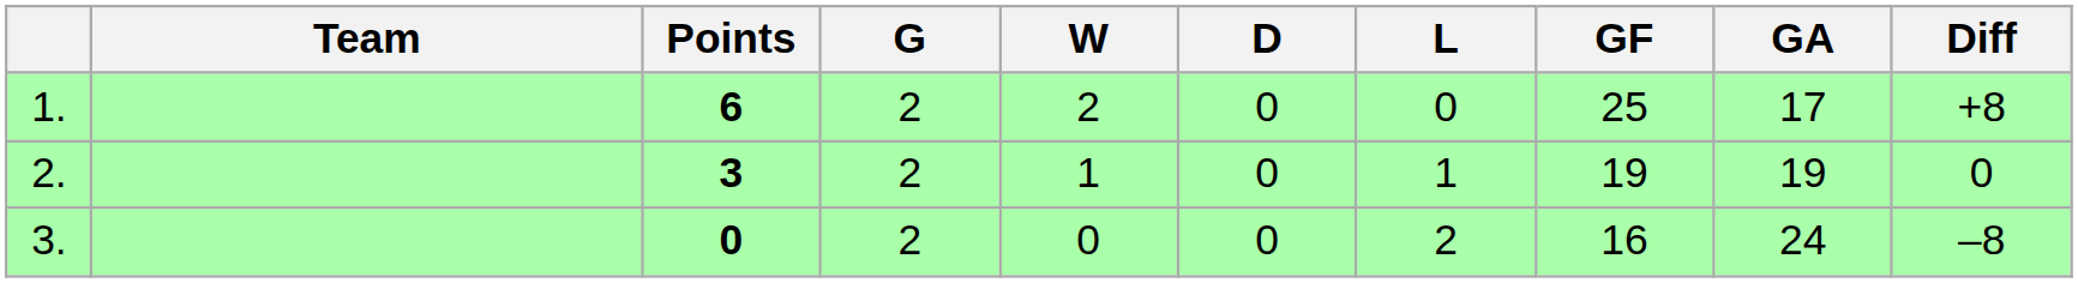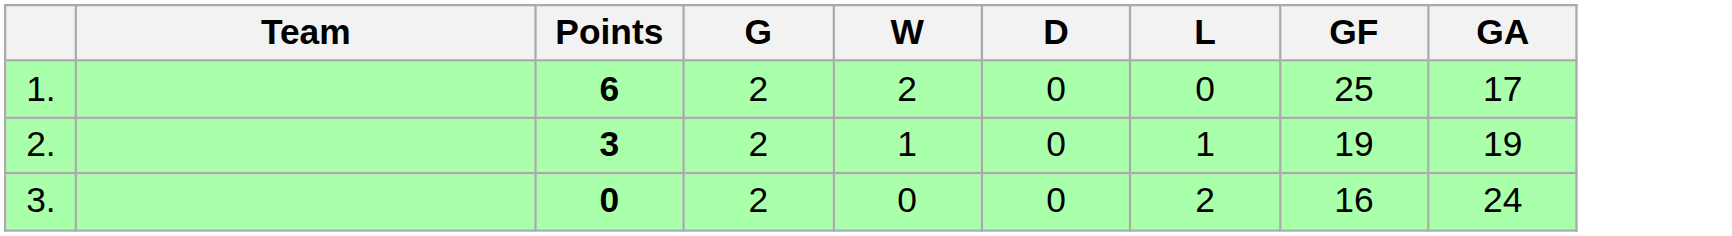 <table class=wikitable style="text-align:center">
 <tr bgcolor="#DCDCDC">
 <th width="25"></th>
 <th width="200">Team</th>
 <th width="60">Points</th>
 <th width="60">G</th>
 <th width="60">W</th>
 <th width="60">D</th>
 <th width="60">L</th>
 <th width="60">GF</th>
 <th width="60">GA</th>
-<th width="60">Diff</th>
 </tr>
 <tr bgcolor=#AAFFAA>
 <td>1.</td>
 <td align=left></td>
 <td><strong>6</strong></td>
 <td>2</td>
 <td>2</td>
 <td>0</td>
 <td>0</td>
 <td>25</td>
 <td>17</td>
-<td>+8</td>
 </tr>
 <tr bgcolor=#AAFFAA>
 <td>2.</td>
 <td align=left></td>
 <td><strong>3</strong></td>
 <td>2</td>
 <td>1</td>
 <td>0</td>
 <td>1</td>
 <td>19</td>
 <td>19</td>
-<td>0</td>
 </tr>
 <tr bgcolor=#AAFFAA>
 <td>3.</td>
 <td align=left></td>
 <td><strong>0</strong></td>
 <td>2</td>
 <td>0</td>
 <td>0</td>
 <td>2</td>
 <td>16</td>
 <td>24</td>
-<td>–8</td>
 </tr>
 </table>
